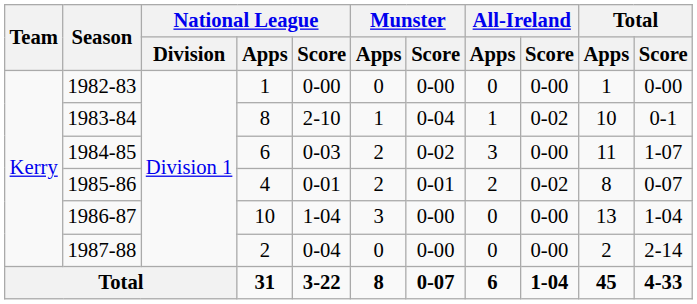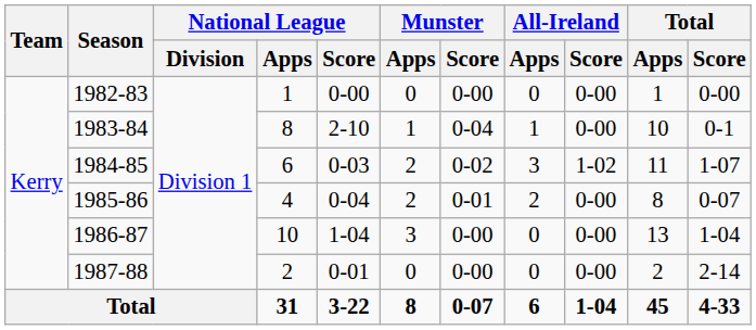 <table class="wikitable" style="text-align:center">
 <tr>
 <th rowspan="2">Team</th>
 <th rowspan="2">Season</th>
 <th colspan="3"><a href='#'>National League</a></th>
 <th colspan="2"><a href='#'>Munster</a></th>
 <th colspan="2"><a href='#'>All-Ireland</a></th>
 <th colspan="2">Total</th>
 </tr>
 <tr>
 <th>Division</th>
 <th>Apps</th>
 <th>Score</th>
 <th>Apps</th>
 <th>Score</th>
 <th>Apps</th>
 <th>Score</th>
 <th>Apps</th>
 <th>Score</th>
 </tr>
 <tr>
 <td rowspan="6"><a href='#'>Kerry</a></td>
 <td>1982-83</td>
 <td rowspan="6"><a href='#'>Division 1</a></td>
 <td>1</td>
 <td>0-00</td>
 <td>0</td>
 <td>0-00</td>
 <td>0</td>
 <td>0-00</td>
 <td>1</td>
 <td>0-00</td>
 </tr>
 <tr>
 <td>1983-84</td>
 <td>8</td>
 <td>2-10</td>
 <td>1</td>
 <td>0-04</td>
 <td>1</td>
-<td>0-02</td>
+<td>0-00</td>
 <td>10</td>
 <td>0-1</td>
 </tr>
 <tr>
 <td>1984-85</td>
 <td>6</td>
 <td>0-03</td>
 <td>2</td>
 <td>0-02</td>
 <td>3</td>
-<td>0-00</td>
+<td>1-02</td>
 <td>11</td>
 <td>1-07</td>
 </tr>
 <tr>
 <td>1985-86</td>
 <td>4</td>
-<td>0-01</td>
+<td>0-04</td>
 <td>2</td>
 <td>0-01</td>
 <td>2</td>
-<td>0-02</td>
+<td>0-00</td>
 <td>8</td>
 <td>0-07</td>
 </tr>
 <tr>
 <td>1986-87</td>
 <td>10</td>
 <td>1-04</td>
 <td>3</td>
 <td>0-00</td>
 <td>0</td>
 <td>0-00</td>
 <td>13</td>
 <td>1-04</td>
 </tr>
 <tr>
 <td>1987-88</td>
 <td>2</td>
-<td>0-04</td>
+<td>0-01</td>
 <td>0</td>
 <td>0-00</td>
 <td>0</td>
 <td>0-00</td>
 <td>2</td>
 <td>2-14</td>
 </tr>
 <tr>
 <th colspan="3">Total</th>
 <td><strong>31</strong></td>
 <td><strong>3-22</strong></td>
 <td><strong>8</strong></td>
 <td><strong>0-07</strong></td>
 <td><strong>6</strong></td>
 <td><strong>1-04</strong></td>
 <td><strong>45</strong></td>
 <td><strong>4-33</strong></td>
 </tr>
 </table>
